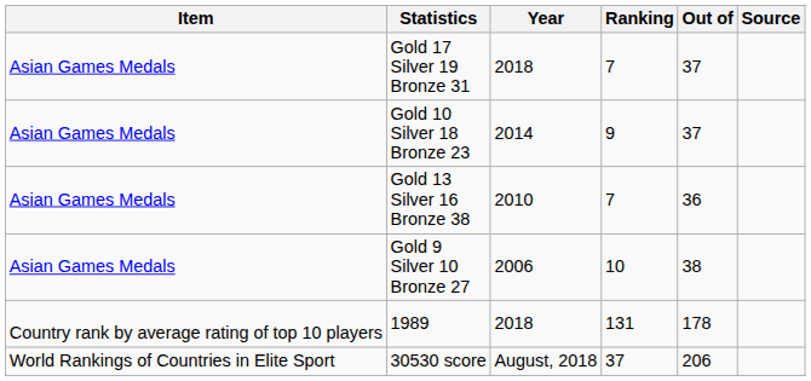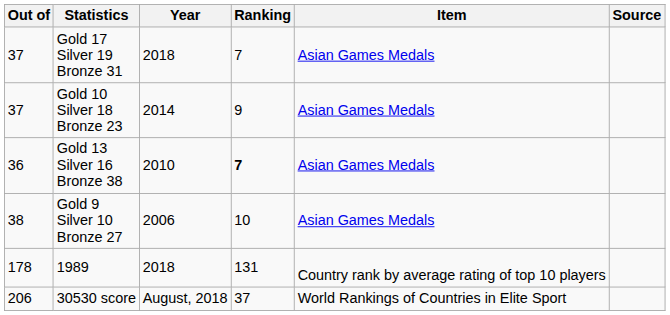 <table class="wikitable">
 <tr>
-<th>Item</th>
+<th>Out of</th>
 <th>Statistics</th>
 <th>Year</th>
 <th>Ranking</th>
-<th>Out of</th>
+<th>Item</th>
 <th>Source</th>
 </tr>
 <tr>
-<td><a href='#'>Asian Games Medals</a></td>
+<td>37</td>
 <td>Gold 17<br>Silver 19<br>Bronze 31</td>
 <td>2018</td>
 <td>7</td>
-<td>37</td>
+<td><a href='#'>Asian Games Medals</a></td>
 <td></td>
 </tr>
 <tr>
-<td><a href='#'>Asian Games Medals</a></td>
+<td>37</td>
 <td>Gold 10<br>Silver 18<br>Bronze 23</td>
 <td>2014</td>
 <td>9</td>
-<td>37</td>
+<td><a href='#'>Asian Games Medals</a></td>
 <td></td>
 </tr>
 <tr>
-<td><a href='#'>Asian Games Medals</a></td>
+<td>36</td>
 <td>Gold 13<br>Silver 16<br>Bronze 38</td>
 <td>2010</td>
-<td>7</td>
-<td>36</td>
+<td><strong>7</strong></td>
+<td><a href='#'>Asian Games Medals</a></td>
 <td></td>
 </tr>
 <tr>
-<td><a href='#'>Asian Games Medals</a></td>
+<td>38</td>
 <td>Gold 9<br>Silver 10<br>Bronze 27</td>
 <td>2006</td>
 <td>10</td>
-<td>38</td>
+<td><a href='#'>Asian Games Medals</a></td>
 <td></td>
 </tr>
 <tr>
-<td><br>Country rank by average rating of top 10 players</td>
+<td>178</td>
 <td>1989</td>
 <td>2018</td>
 <td>131</td>
-<td>178</td>
+<td><br>Country rank by average rating of top 10 players</td>
 <td></td>
 </tr>
 <tr>
-<td>World Rankings of Countries in Elite Sport</td>
+<td>206</td>
 <td>30530 score</td>
 <td>August, 2018</td>
 <td>37</td>
-<td>206</td>
+<td>World Rankings of Countries in Elite Sport</td>
 <td></td>
 </tr>
 </table>
